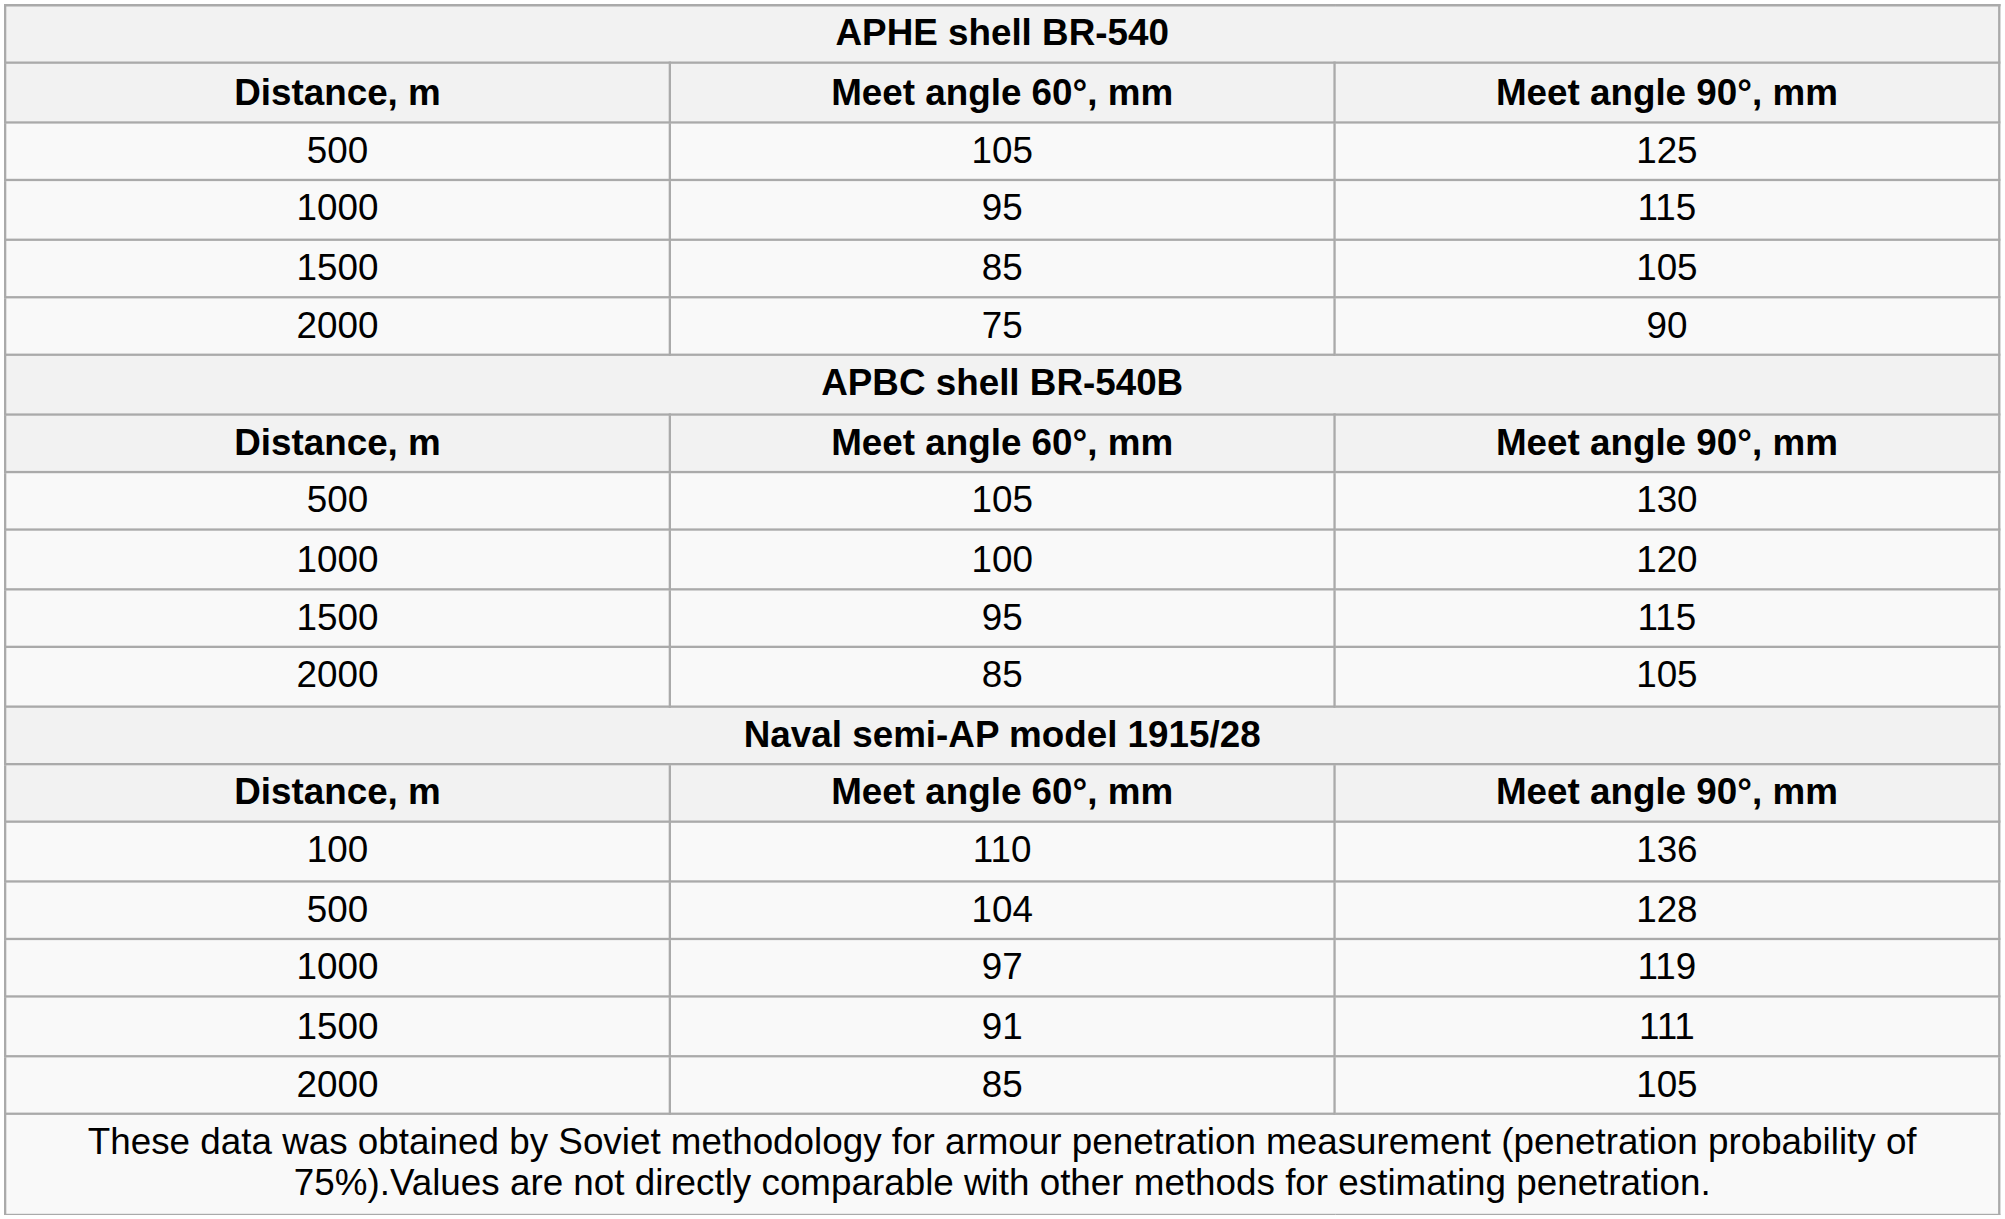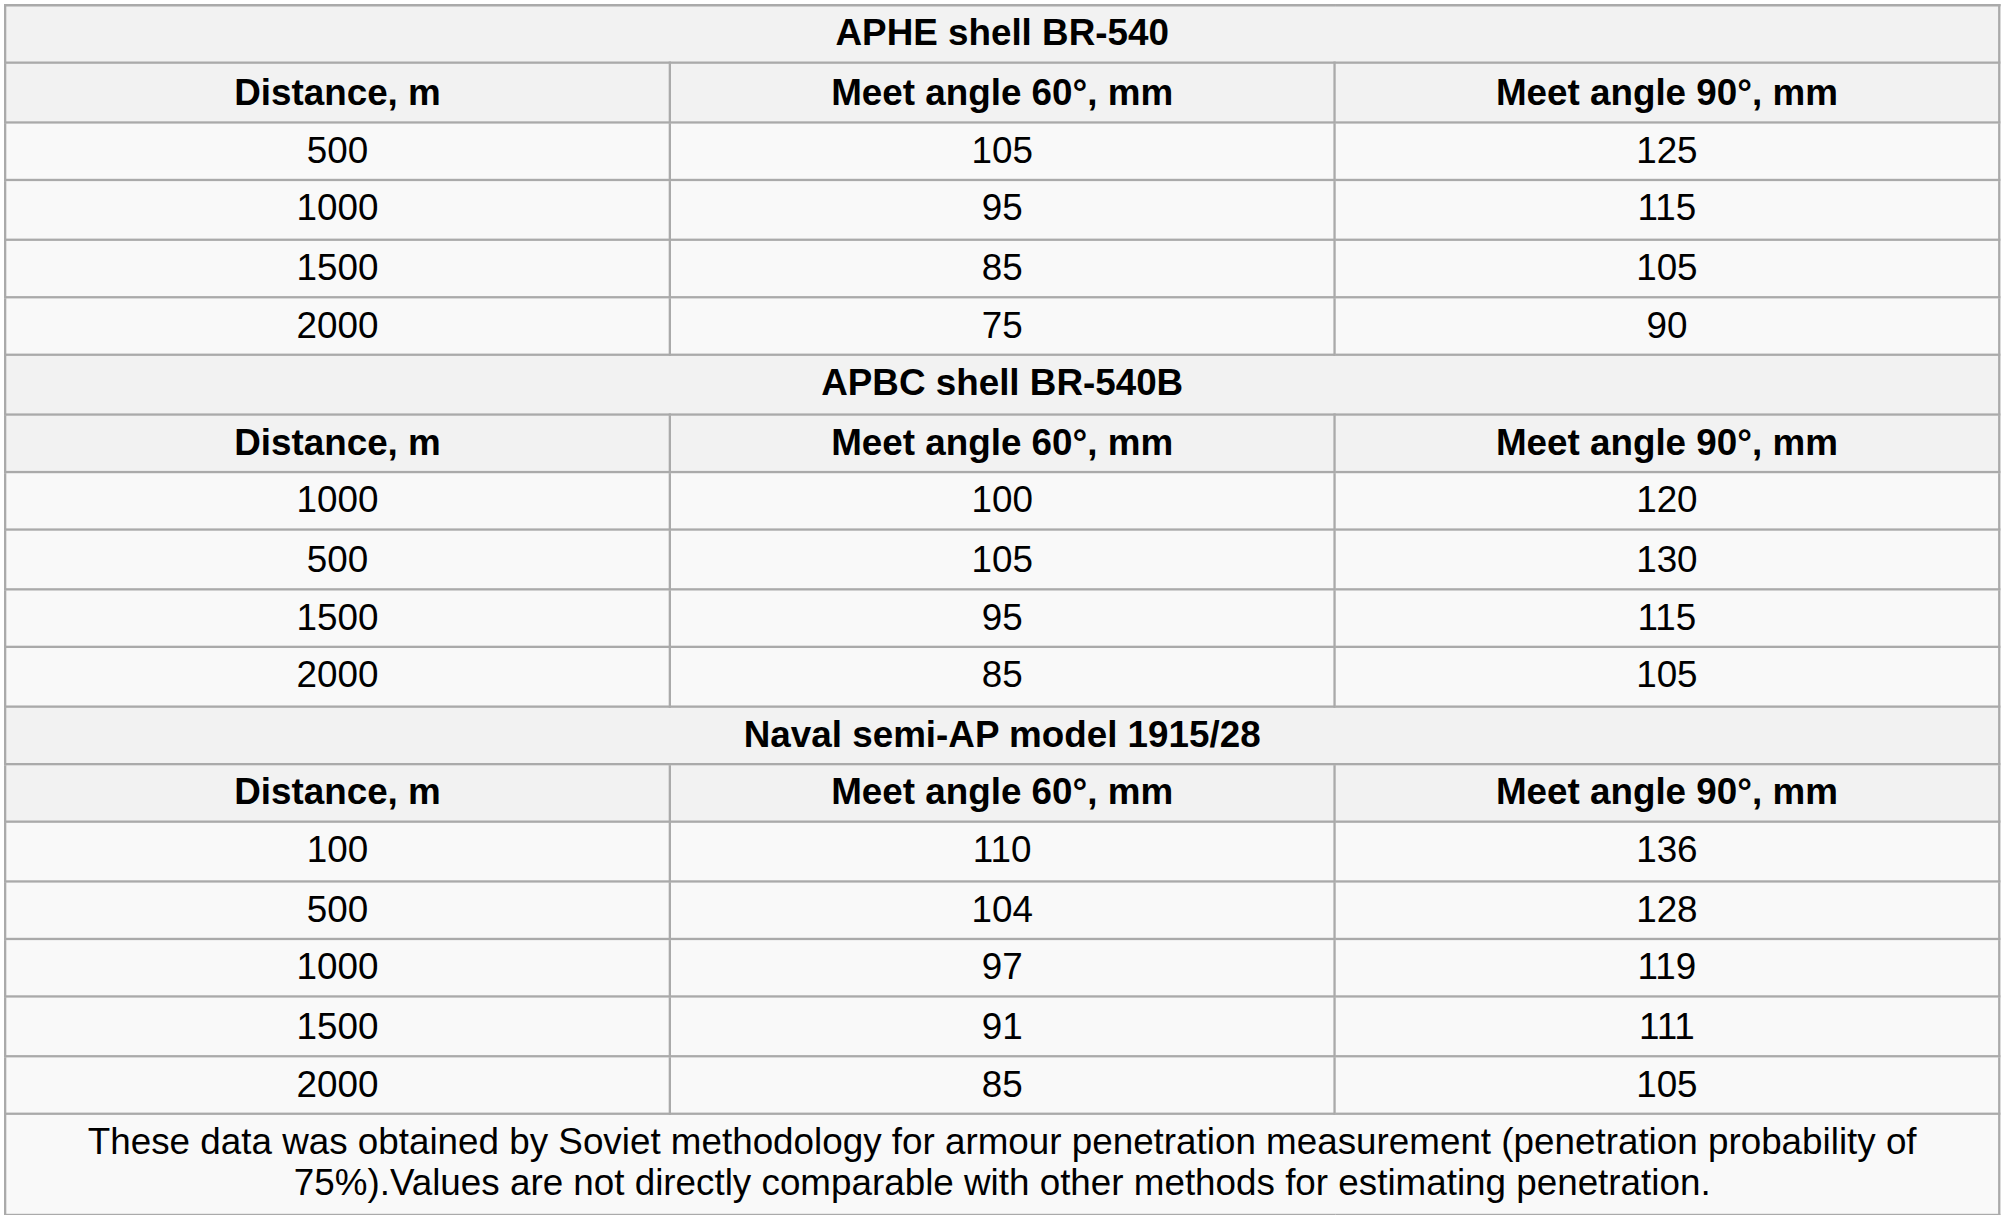 <table class="wikitable">
 <tr>
 </tr>
 <tr style="vertical-align:top; text-align:center;">
 <th colspan="3">APHE shell BR-540</th>
 </tr>
 <tr style="vertical-align:top; text-align:center; border:1px solid #996;">
 <th width="20%">Distance, m</th>
 <th width="20%">Meet angle 60°, mm</th>
 <th width="20%">Meet angle 90°, mm</th>
 </tr>
 <tr style="vertical-align:top; text-align:center;">
 <td>500</td>
 <td>105</td>
 <td>125</td>
 </tr>
 <tr style="vertical-align:top; text-align:center;">
 <td>1000</td>
 <td>95</td>
 <td>115</td>
 </tr>
 <tr style="vertical-align:top; text-align:center;">
 <td>1500</td>
 <td>85</td>
 <td>105</td>
 </tr>
 <tr style="vertical-align:top; text-align:center;">
 <td>2000</td>
 <td>75</td>
 <td>90</td>
 </tr>
 <tr style="vertical-align:top; text-align:center;">
 <th colspan="3">APBC shell BR-540B</th>
 </tr>
 <tr style="vertical-align:top; text-align:center;">
 <th>Distance, m</th>
 <th>Meet angle 60°, mm</th>
 <th>Meet angle 90°, mm</th>
 </tr>
 <tr style="vertical-align:top; text-align:center;">
+<td>1000</td>
+<td>100</td>
+<td>120</td>
+</tr>
+<tr style="vertical-align:top; text-align:center;">
 <td>500</td>
 <td>105</td>
 <td>130</td>
-</tr>
-<tr style="vertical-align:top; text-align:center;">
-<td>1000</td>
-<td>100</td>
-<td>120</td>
 </tr>
 <tr style="vertical-align:top; text-align:center;">
 <td>1500</td>
 <td>95</td>
 <td>115</td>
 </tr>
 <tr style="vertical-align:top; text-align:center;">
 <td>2000</td>
 <td>85</td>
 <td>105</td>
 </tr>
 <tr style="vertical-align:top; text-align:center;">
 <th colspan="3">Naval semi-AP model 1915/28</th>
 </tr>
 <tr style="vertical-align:top; text-align:center;">
 <th>Distance, m</th>
 <th>Meet angle 60°, mm</th>
 <th>Meet angle 90°, mm</th>
 </tr>
 <tr style="vertical-align:top; text-align:center;">
 <td>100</td>
 <td>110</td>
 <td>136</td>
 </tr>
 <tr style="vertical-align:top; text-align:center;">
 <td>500</td>
 <td>104</td>
 <td>128</td>
 </tr>
 <tr style="vertical-align:top; text-align:center;">
 <td>1000</td>
 <td>97</td>
 <td>119</td>
 </tr>
 <tr style="vertical-align:top; text-align:center;">
 <td>1500</td>
 <td>91</td>
 <td>111</td>
 </tr>
 <tr style="vertical-align:top; text-align:center;">
 <td>2000</td>
 <td>85</td>
 <td>105</td>
 </tr>
 <tr style="vertical-align:top; text-align:center;">
 <td colspan="3">These data was obtained by Soviet methodology for armour penetration measurement (penetration probability of 75%).Values are not directly comparable with other methods for estimating penetration.</td>
 </tr>
 </table>
